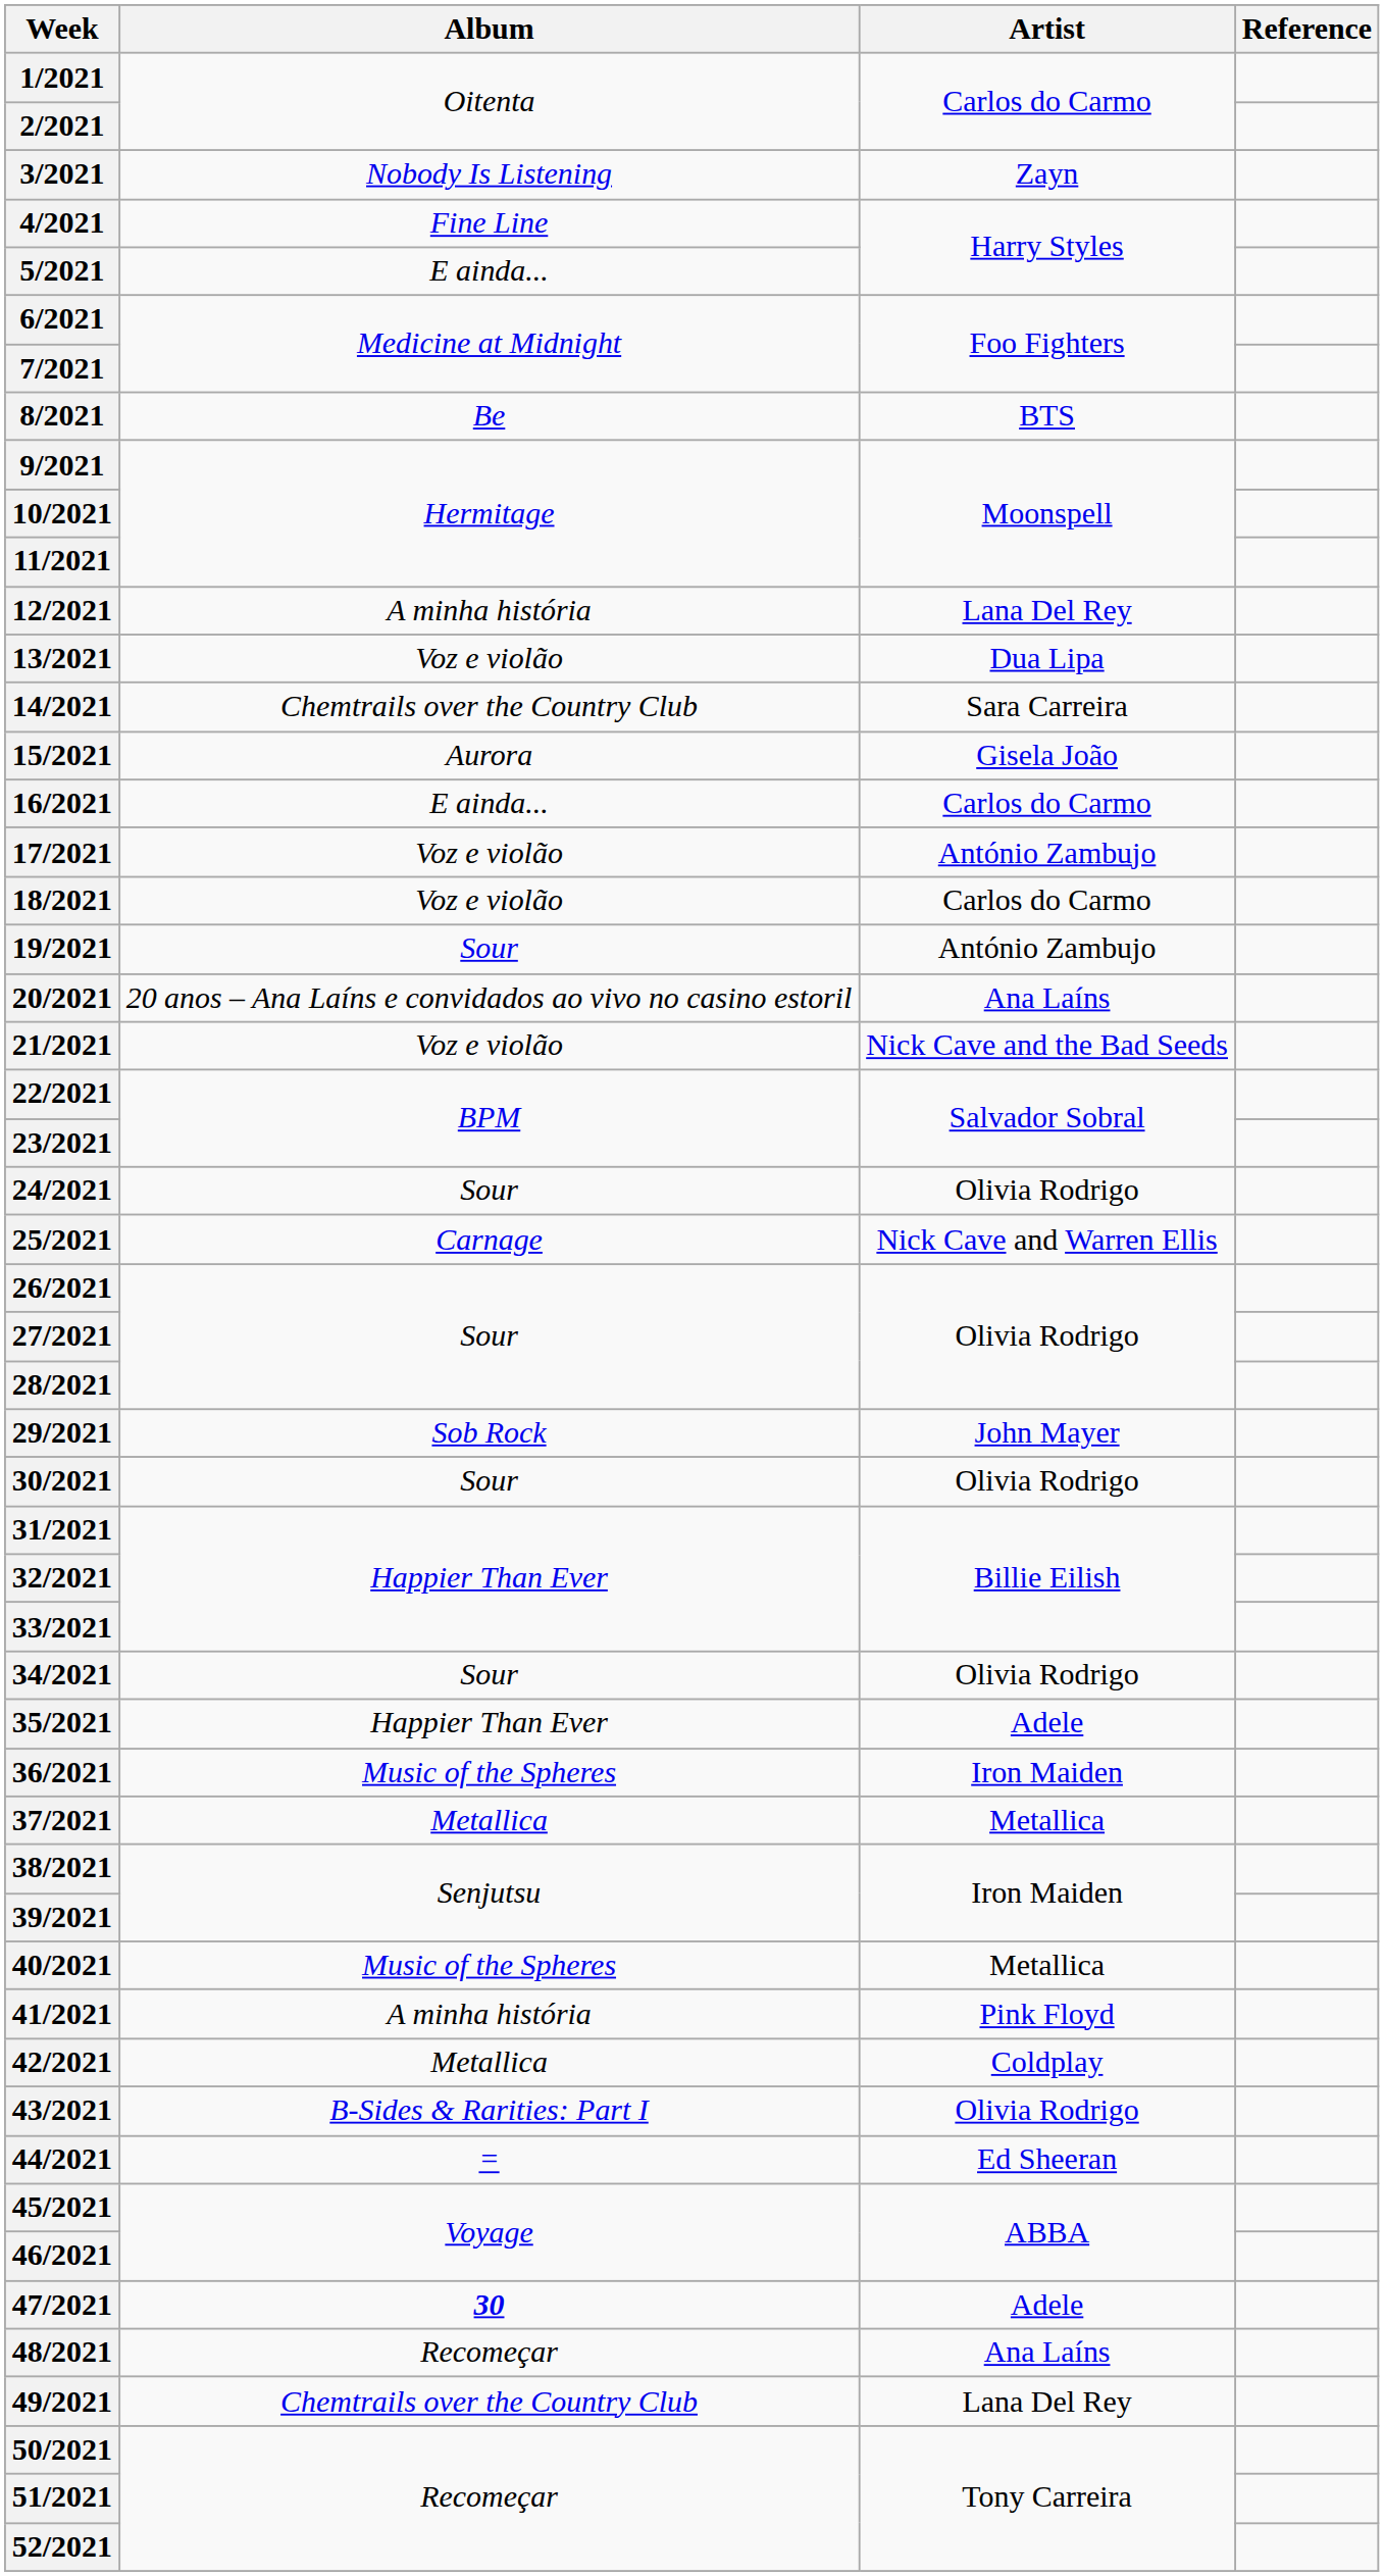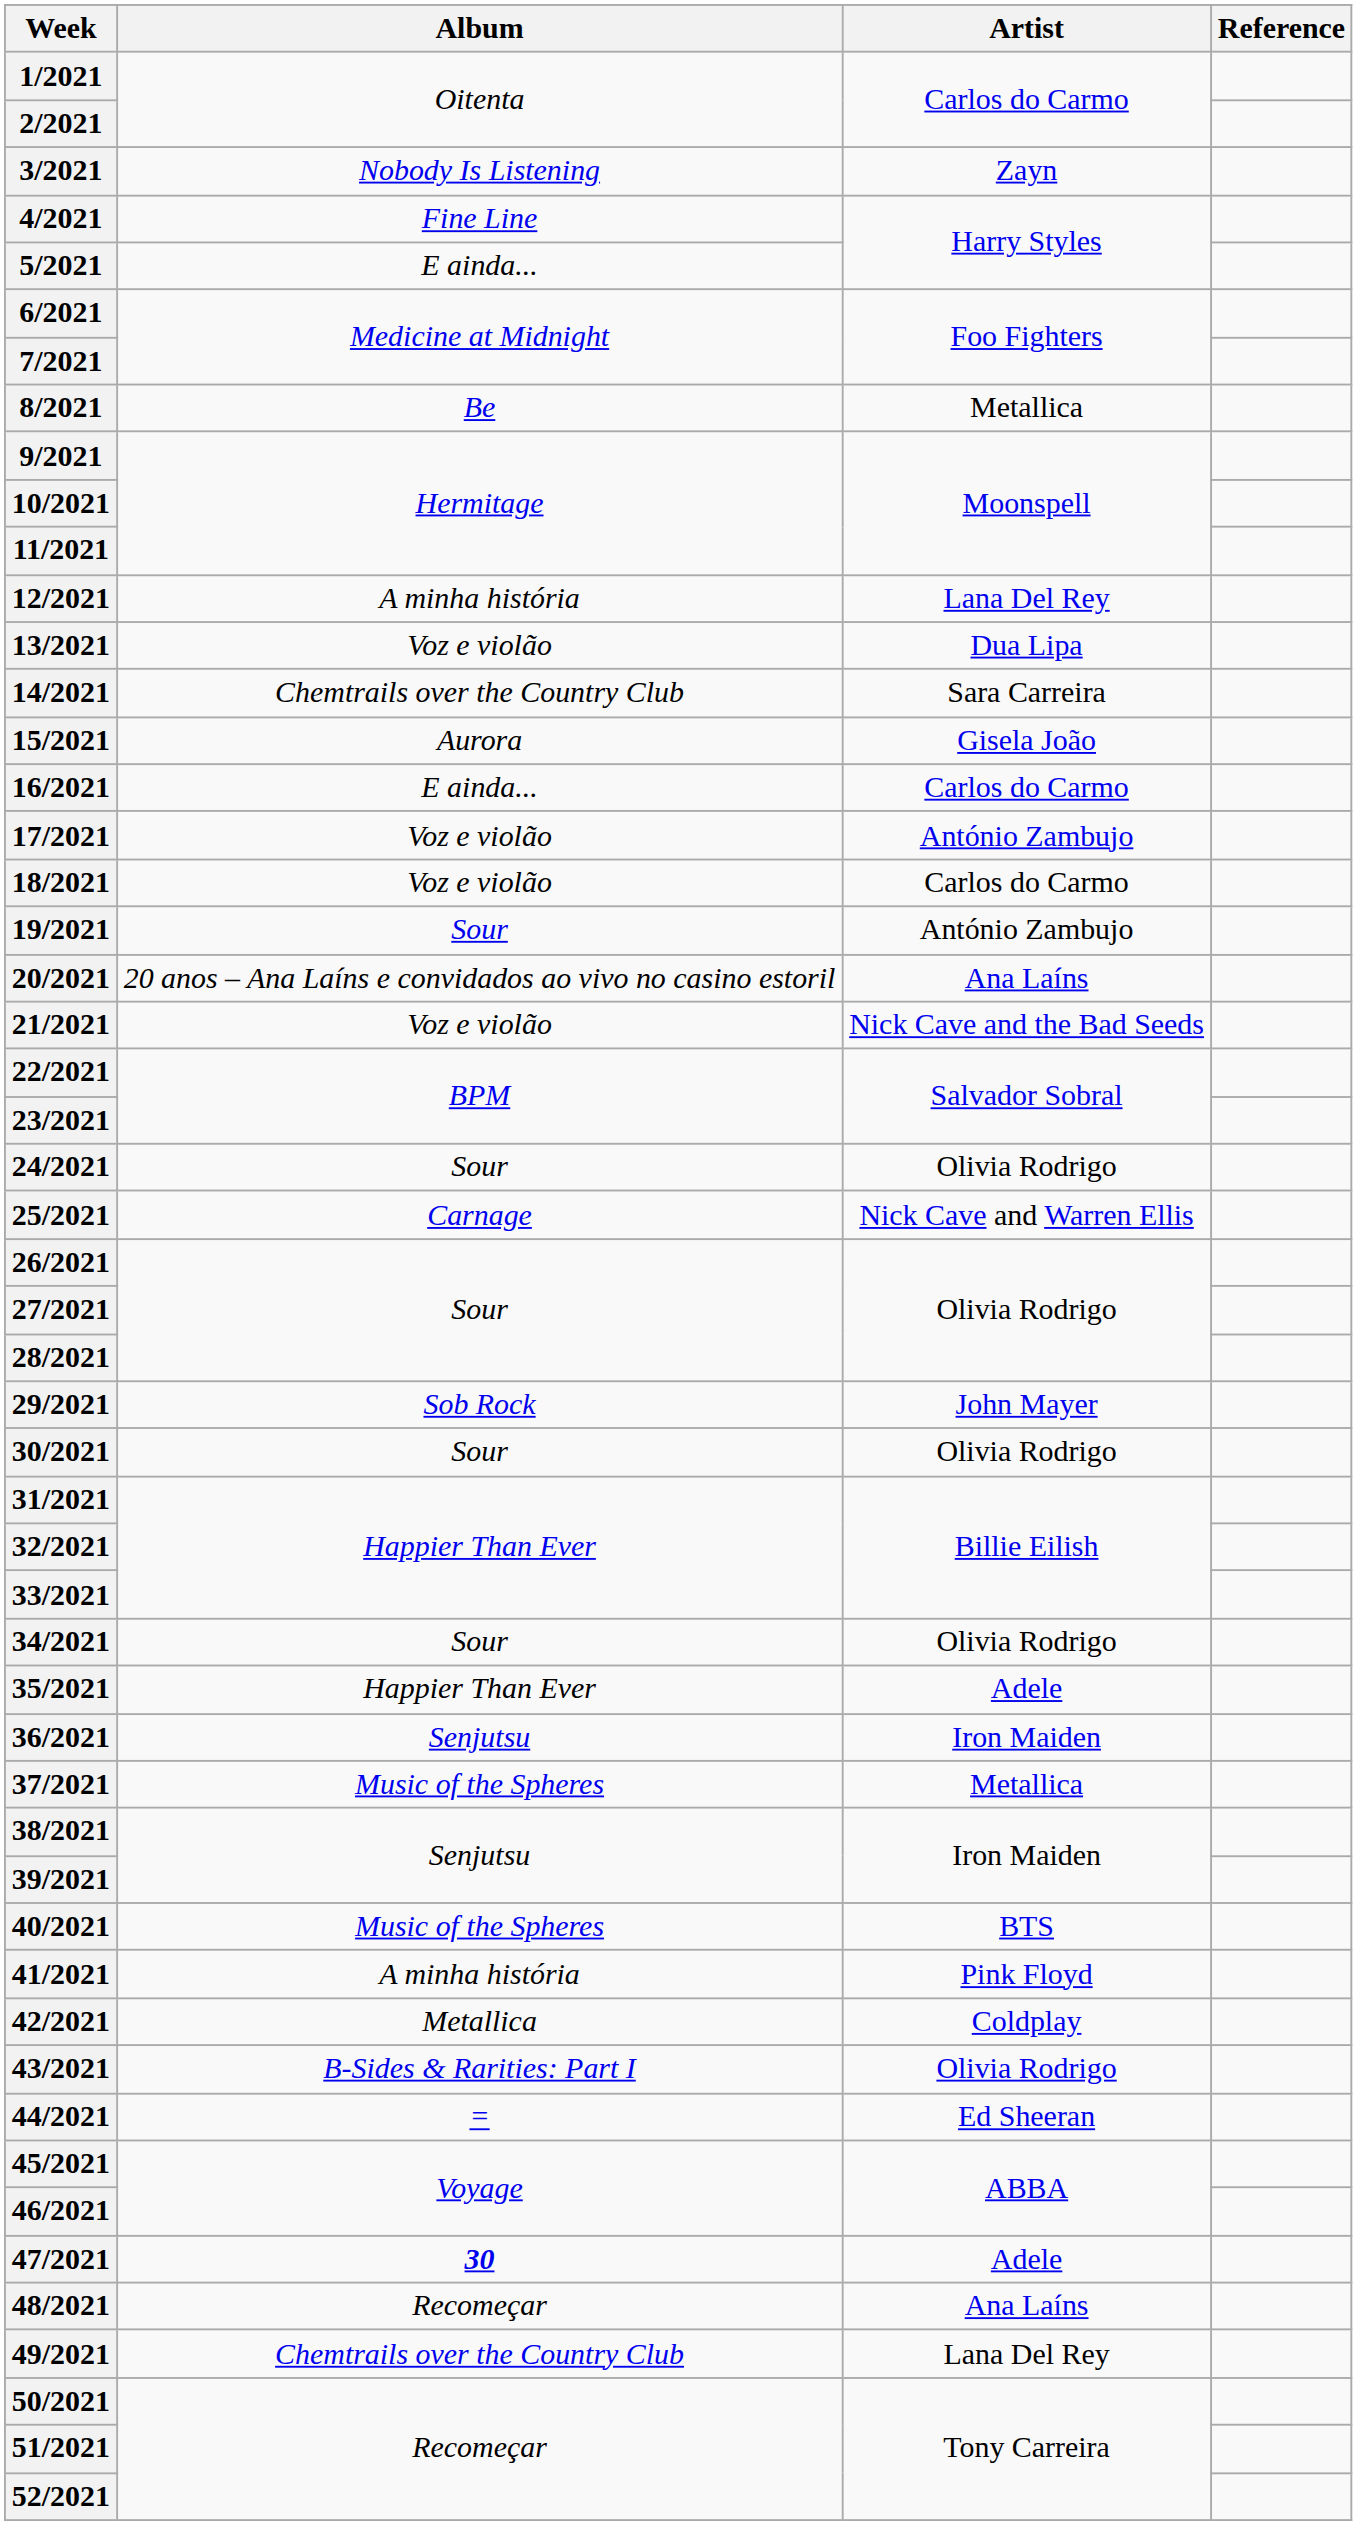 <table class="wikitable plainrowheaders" style="text-align:center">
 <tr>
 <th>Week</th>
 <th>Album</th>
 <th>Artist</th>
 <th>Reference</th>
 </tr>
 <tr>
 <th scope="row">1/2021</th>
 <td rowspan="2"><em>Oitenta</em></td>
 <td rowspan="2"><a href='#'>Carlos do Carmo</a></td>
 <td></td>
 </tr>
 <tr>
 <th scope="row">2/2021</th>
 <td></td>
 </tr>
 <tr>
 <th scope="row">3/2021</th>
 <td><em><a href='#'>Nobody Is Listening</a></em></td>
 <td><a href='#'>Zayn</a></td>
 <td></td>
 </tr>
 <tr>
 <th scope="row">4/2021</th>
 <td><em><a href='#'>Fine Line</a></em></td>
 <td rowspan="2"><a href='#'>Harry Styles</a></td>
 <td></td>
 </tr>
 <tr>
 <th scope="row">5/2021</th>
 <td><em>E ainda...</em></td>
 <td></td>
 </tr>
 <tr>
 <th scope="row">6/2021</th>
 <td rowspan="2"><em><a href='#'>Medicine at Midnight</a></em></td>
 <td rowspan="2"><a href='#'>Foo Fighters</a></td>
 <td></td>
 </tr>
 <tr>
 <th scope="row">7/2021</th>
 <td></td>
 </tr>
 <tr>
 <th scope="row">8/2021</th>
 <td><em><a href='#'>Be</a></em></td>
-<td><a href='#'>BTS</a></td>
+<td>Metallica</td>
 <td></td>
 </tr>
 <tr>
 <th scope="row">9/2021</th>
 <td rowspan="3"><em><a href='#'>Hermitage</a></em></td>
 <td rowspan="3"><a href='#'>Moonspell</a></td>
 <td></td>
 </tr>
 <tr>
 <th scope="row">10/2021</th>
 <td></td>
 </tr>
 <tr>
 <th scope="row">11/2021</th>
 <td></td>
 </tr>
 <tr>
 <th scope="row">12/2021</th>
 <td><em>A minha história</em></td>
 <td><a href='#'>Lana Del Rey</a></td>
 <td></td>
 </tr>
 <tr>
 <th scope="row">13/2021</th>
 <td><em>Voz e violão</em></td>
 <td><a href='#'>Dua Lipa</a></td>
 <td></td>
 </tr>
 <tr>
 <th scope="row">14/2021</th>
 <td><em>Chemtrails over the Country Club</em></td>
 <td>Sara Carreira</td>
 <td></td>
 </tr>
 <tr>
 <th scope="row">15/2021</th>
 <td><em>Aurora</em></td>
 <td><a href='#'>Gisela João</a></td>
 <td></td>
 </tr>
 <tr>
 <th scope="row">16/2021</th>
 <td><em>E ainda...</em></td>
 <td><a href='#'>Carlos do Carmo</a></td>
 <td></td>
 </tr>
 <tr>
 <th scope="row">17/2021</th>
 <td><em>Voz e violão</em></td>
 <td><a href='#'>António Zambujo</a></td>
 <td></td>
 </tr>
 <tr>
 <th scope="row">18/2021</th>
 <td><em>Voz e violão</em></td>
 <td>Carlos do Carmo</td>
 <td></td>
 </tr>
 <tr>
 <th scope="row">19/2021</th>
 <td><em><a href='#'>Sour</a></em></td>
 <td>António Zambujo</td>
 <td></td>
 </tr>
 <tr>
 <th scope="row">20/2021</th>
 <td><em>20 anos – Ana Laíns e convidados ao vivo no casino estoril</em></td>
 <td><a href='#'>Ana Laíns</a></td>
 <td></td>
 </tr>
 <tr>
 <th scope="row">21/2021</th>
 <td><em>Voz e violão</em></td>
 <td><a href='#'>Nick Cave and the Bad Seeds</a></td>
 <td></td>
 </tr>
 <tr>
 <th scope="row">22/2021</th>
 <td rowspan="2"><em><a href='#'>BPM</a></em></td>
 <td rowspan="2"><a href='#'>Salvador Sobral</a></td>
 <td></td>
 </tr>
 <tr>
 <th scope="row">23/2021</th>
 <td></td>
 </tr>
 <tr>
 <th scope="row">24/2021</th>
 <td><em>Sour</em></td>
 <td>Olivia Rodrigo</td>
 <td></td>
 </tr>
 <tr>
 <th scope="row">25/2021</th>
 <td><em><a href='#'>Carnage</a></em></td>
 <td><a href='#'>Nick Cave</a> and <a href='#'>Warren Ellis</a></td>
 <td></td>
 </tr>
 <tr>
 <th scope="row">26/2021</th>
 <td rowspan="3"><em>Sour</em></td>
 <td rowspan="3">Olivia Rodrigo</td>
 <td></td>
 </tr>
 <tr>
 <th scope="row">27/2021</th>
 <td></td>
 </tr>
 <tr>
 <th scope="row">28/2021</th>
 <td></td>
 </tr>
 <tr>
 <th scope="row">29/2021</th>
 <td><em><a href='#'>Sob Rock</a></em></td>
 <td><a href='#'>John Mayer</a></td>
 <td></td>
 </tr>
 <tr>
 <th scope="row">30/2021</th>
 <td><em>Sour</em></td>
 <td>Olivia Rodrigo</td>
 <td></td>
 </tr>
 <tr>
 <th scope="row">31/2021</th>
 <td rowspan="3"><em><a href='#'>Happier Than Ever</a></em></td>
 <td rowspan="3"><a href='#'>Billie Eilish</a></td>
 <td></td>
 </tr>
 <tr>
 <th scope="row">32/2021</th>
 <td></td>
 </tr>
 <tr>
 <th scope="row">33/2021</th>
 <td></td>
 </tr>
 <tr>
 <th scope="row">34/2021</th>
 <td><em>Sour</em></td>
 <td>Olivia Rodrigo</td>
 <td></td>
 </tr>
 <tr>
 <th scope="row">35/2021</th>
 <td><em>Happier Than Ever</em></td>
 <td><a href='#'>Adele</a></td>
 <td></td>
 </tr>
 <tr>
 <th scope="row">36/2021</th>
-<td><em><a href='#'>Music of the Spheres</a></em></td>
+<td><em><a href='#'>Senjutsu</a></em></td>
 <td><a href='#'>Iron Maiden</a></td>
 <td></td>
 </tr>
 <tr>
 <th scope="row">37/2021</th>
-<td><em><a href='#'>Metallica</a></em></td>
+<td><em><a href='#'>Music of the Spheres</a></em></td>
 <td><a href='#'>Metallica</a></td>
 <td></td>
 </tr>
 <tr>
 <th scope="row">38/2021</th>
 <td rowspan="2"><em>Senjutsu</em></td>
 <td rowspan="2">Iron Maiden</td>
 <td></td>
 </tr>
 <tr>
 <th scope="row">39/2021</th>
 <td></td>
 </tr>
 <tr>
 <th scope="row">40/2021</th>
 <td><em><a href='#'>Music of the Spheres</a></em></td>
-<td>Metallica</td>
+<td><a href='#'>BTS</a></td>
 <td></td>
 </tr>
 <tr>
 <th scope="row">41/2021</th>
 <td><em>A minha história</em></td>
 <td><a href='#'>Pink Floyd</a></td>
 <td></td>
 </tr>
 <tr>
 <th scope="row">42/2021</th>
 <td><em>Metallica</em></td>
 <td><a href='#'>Coldplay</a></td>
 <td></td>
 </tr>
 <tr>
 <th scope="row">43/2021</th>
 <td><em><a href='#'>B-Sides & Rarities: Part I</a></em></td>
 <td><a href='#'>Olivia Rodrigo</a></td>
 <td></td>
 </tr>
 <tr>
 <th scope="row">44/2021</th>
 <td><em><a href='#'>=</a></em></td>
 <td><a href='#'>Ed Sheeran</a></td>
 <td></td>
 </tr>
 <tr>
 <th scope="row">45/2021</th>
 <td rowspan="2"><em><a href='#'>Voyage</a></em></td>
 <td rowspan="2"><a href='#'>ABBA</a></td>
 <td></td>
 </tr>
 <tr>
 <th scope="row">46/2021</th>
 <td></td>
 </tr>
 <tr>
 <th scope="row">47/2021</th>
 <td><strong><em><a href='#'>30</a></em></strong></td>
 <td><a href='#'>Adele</a></td>
 <td></td>
 </tr>
 <tr>
 <th scope="row">48/2021</th>
 <td><em>Recomeçar</em></td>
 <td><a href='#'>Ana Laíns</a></td>
 <td></td>
 </tr>
 <tr>
 <th scope="row">49/2021</th>
 <td><em><a href='#'>Chemtrails over the Country Club</a></em></td>
 <td>Lana Del Rey</td>
 <td></td>
 </tr>
 <tr>
 <th scope="row">50/2021</th>
 <td rowspan="3"><em>Recomeçar</em></td>
 <td rowspan="3">Tony Carreira</td>
 <td></td>
 </tr>
 <tr>
 <th scope="row">51/2021</th>
 <td></td>
 </tr>
 <tr>
 <th scope="row">52/2021</th>
 <td></td>
 </tr>
 </table>
